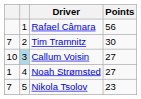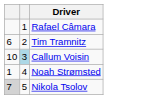 <table class="wikitable" style="font-size: 85%;">
 <tr>
 <th></th>
 <th></th>
 <th>Driver</th>
-<th>Points</th>
 </tr>
 <tr>
 <td align="left"></td>
 <td align="center">1</td>
 <td> <a href='#'>Rafael Câmara</a></td>
-<td>56</td>
 </tr>
 <tr>
-<td align="left"> 7</td>
+<td align="left"> 6</td>
 <td align="center">2</td>
 <td> <a href='#'>Tim Tramnitz</a></td>
-<td>30</td>
 </tr>
 <tr>
 <td align="left"> 10</td>
 <td align="center" style="background: lightblue;">3</td>
 <td> <a href='#'>Callum Voisin</a></td>
-<td>27</td>
 </tr>
 <tr>
 <td align="left"> 1</td>
 <td align="center">4</td>
 <td> <a href='#'>Noah Strømsted</a></td>
-<td>27</td>
 </tr>
 <tr>
-<td align="left"> 7</td>
+<td align="left" style="background: lightgrey;"> 7</td>
 <td align="center">5</td>
 <td> <a href='#'>Nikola Tsolov</a></td>
-<td>23</td>
 </tr>
 </table>
